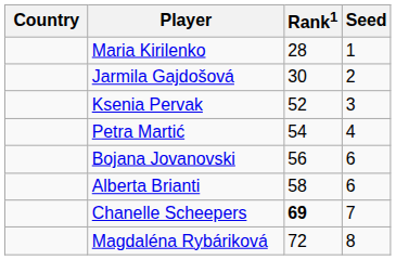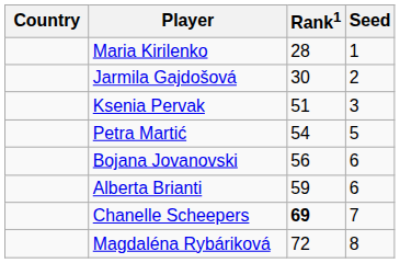 <table class="sortable wikitable">
 <tr>
 <th width="70">Country</th>
 <th width="175">Player</th>
 <th>Rank<sup>1</sup></th>
 <th>Seed</th>
 </tr>
 <tr>
 <td></td>
 <td><a href='#'>Maria Kirilenko</a></td>
 <td>28</td>
 <td>1</td>
 </tr>
 <tr>
 <td></td>
 <td><a href='#'>Jarmila Gajdošová</a></td>
 <td>30</td>
 <td>2</td>
 </tr>
 <tr>
 <td></td>
 <td><a href='#'>Ksenia Pervak</a></td>
-<td>52</td>
+<td>51</td>
 <td>3</td>
 </tr>
 <tr>
 <td></td>
 <td><a href='#'>Petra Martić</a></td>
 <td>54</td>
-<td>4</td>
+<td>5</td>
 </tr>
 <tr>
 <td></td>
 <td><a href='#'>Bojana Jovanovski</a></td>
 <td>56</td>
 <td>6</td>
 </tr>
 <tr>
 <td></td>
 <td><a href='#'>Alberta Brianti</a></td>
-<td>58</td>
+<td>59</td>
 <td>6</td>
 </tr>
 <tr>
 <td></td>
 <td><a href='#'>Chanelle Scheepers</a></td>
 <td><strong>69</strong></td>
 <td>7</td>
 </tr>
 <tr>
 <td></td>
 <td><a href='#'>Magdaléna Rybáriková</a></td>
 <td>72</td>
 <td>8</td>
 </tr>
 </table>
